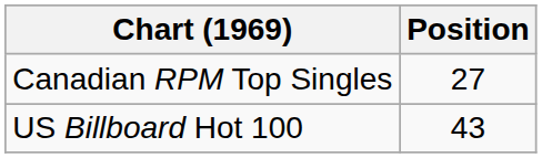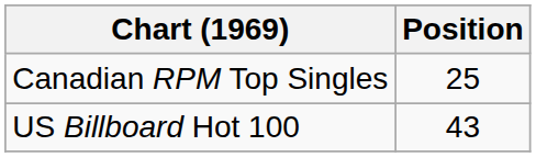 <table class="wikitable">
 <tr>
 <th>Chart (1969)</th>
 <th>Position</th>
 </tr>
 <tr>
 <td>Canadian <em>RPM</em> Top Singles</td>
-<td style="text-align:center;">27</td>
+<td style="text-align:center;">25</td>
 </tr>
 <tr>
 <td>US <em>Billboard</em> Hot 100</td>
 <td style="text-align:center;">43</td>
 </tr>
 </table>
